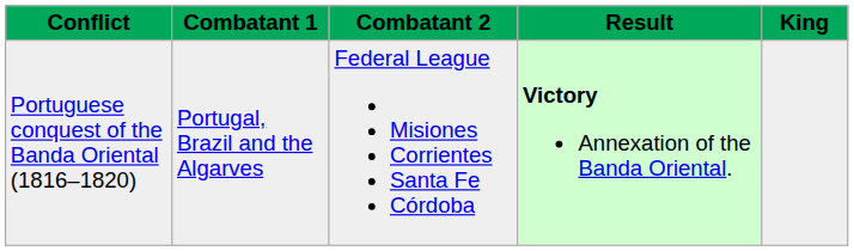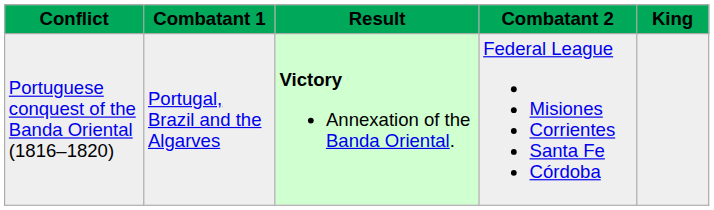 <table class="wikitable">
 <tr>
 <th style="background:#00A859" width="200px"><span>Conflict</span></th>
 <th style="background:#00A859" width="170px"><span>Combatant 1</span></th>
+<th style="background:#00A859" width="305px"><span>Result</span></th>
 <th style="background:#00A859" width="170px"><span>Combatant 2</span></th>
-<th style="background:#00A859" width="305px"><span>Result</span></th>
 <th style="background:#00A859" width="110px"><span>King</span></th>
 </tr>
 <tr>
 <td style="background:#efefef"><a href='#'>Portuguese conquest of the Banda Oriental</a><br>(1816–1820)</td>
 <td style="background:#efefef"> <a href='#'>Portugal, Brazil and the Algarves</a></td>
+<td style="background:#D0FFD0"><strong>Victory</strong><br><ul><li>Annexation of the <a href='#'>Banda Oriental</a>.</li></ul></td>
 <td style="background:#efefef"> <a href='#'>Federal League</a><br><ul><li></li><li> <a href='#'>Misiones</a></li><li> <a href='#'>Corrientes</a></li><li> <a href='#'>Santa Fe</a></li><li> <a href='#'>Córdoba</a></li></ul></td>
-<td style="background:#D0FFD0"><strong>Victory</strong><br><ul><li>Annexation of the <a href='#'>Banda Oriental</a>.</li></ul></td>
 <td style="background:#efefef"></td>
 </tr>
 </table>
